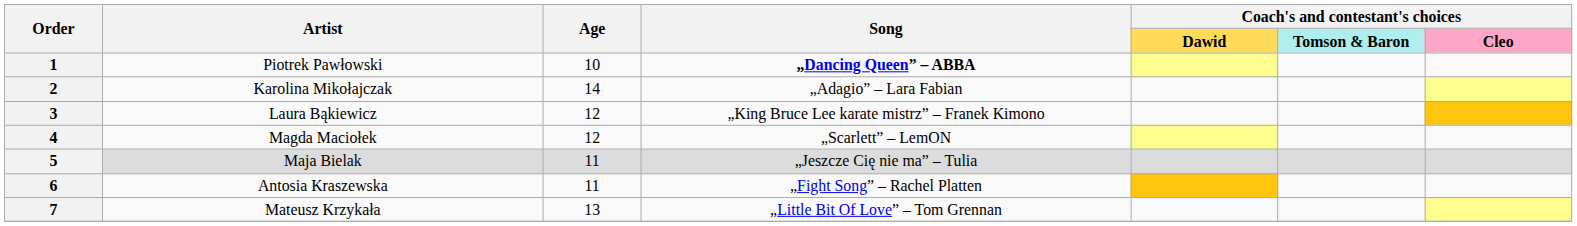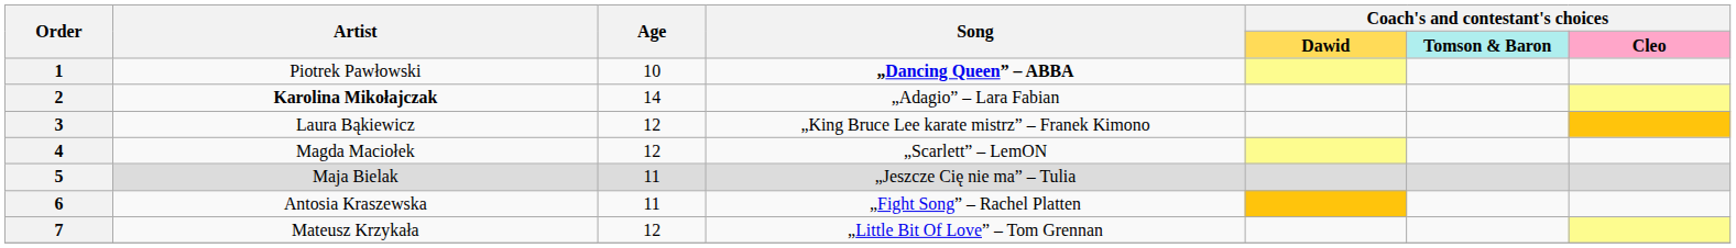 <table class="wikitable" style="text-align:center; line-height:17px; width:100%;">
 <tr>
 <th rowspan="2" scope="col" style="width:04%;">Order</th>
 <th rowspan="2" scope="col" style="width:18%;">Artist</th>
 <th rowspan="2" scope="col" style="width:04%;">Age</th>
 <th rowspan="2" scope="col" style="width:20%;">Song</th>
 <th colspan="3">Coach's and contestant's choices</th>
 </tr>
 <tr>
 <th style="width:06%; background:#ffdb58;">Dawid</th>
 <th style="width:06%; background:#afeeee;">Tomson & Baron</th>
 <th style="width:06%; background:#FFA6C9;">Cleo</th>
 </tr>
 <tr>
 <th>1</th>
 <td>Piotrek Pawłowski</td>
 <td>10</td>
 <td><strong>„<a href='#'>Dancing Queen</a>” – ABBA</strong></td>
 <td style="background:#fdfc8f;"></td>
 <td></td>
 <td></td>
 </tr>
 <tr>
 <th>2</th>
-<td>Karolina Mikołajczak</td>
+<td><strong>Karolina Mikołajczak</strong></td>
 <td>14</td>
 <td>„Adagio” – Lara Fabian</td>
 <td></td>
 <td></td>
 <td style="background:#fdfc8f;"></td>
 </tr>
 <tr>
 <th>3</th>
 <td>Laura Bąkiewicz</td>
 <td>12</td>
 <td>„King Bruce Lee karate mistrz” – Franek Kimono</td>
 <td></td>
 <td></td>
 <td style="background:#FFC40C;"></td>
 </tr>
 <tr>
 <th>4</th>
 <td>Magda Maciołek</td>
 <td>12</td>
 <td>„Scarlett” – LemON</td>
 <td style="background:#fdfc8f;"></td>
 <td></td>
 <td></td>
 </tr>
 <tr style="background:#DCDCDC;">
 <th>5</th>
 <td>Maja Bielak</td>
 <td>11</td>
 <td>„Jeszcze Cię nie ma” – Tulia</td>
 <td></td>
 <td></td>
 <td></td>
 </tr>
 <tr>
 <th>6</th>
 <td>Antosia Kraszewska</td>
 <td>11</td>
 <td>„<a href='#'>Fight Song</a>” – Rachel Platten</td>
 <td style="background:#FFC40C;"></td>
 <td></td>
 <td></td>
 </tr>
 <tr>
 <th>7</th>
 <td>Mateusz Krzykała</td>
-<td>13</td>
+<td>12</td>
 <td>„<a href='#'>Little Bit Of Love</a>” – Tom Grennan</td>
 <td></td>
 <td></td>
 <td style="background:#fdfc8f;"></td>
 </tr>
 <tr>
 </tr>
 </table>
